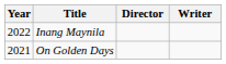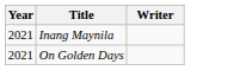 <table class="wikitable">
 <tr>
 <th>Year</th>
 <th>Title</th>
-<th width=65>Director</th>
 <th width=65>Writer</th>
 </tr>
 <tr>
-<td>2022</td>
+<td>2021</td>
 <td><em>Inang Maynila</em></td>
-<td></td>
 <td></td>
 </tr>
 <tr>
 <td>2021</td>
 <td><em>On Golden Days</em></td>
 <td></td>
-<td></td>
 </tr>
 </table>
